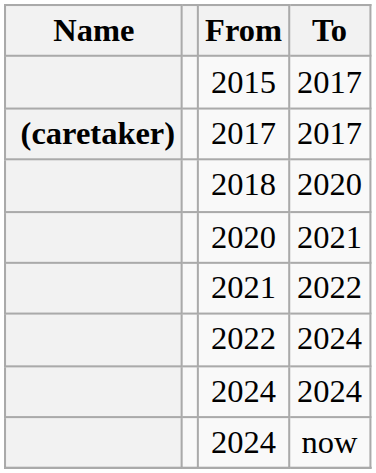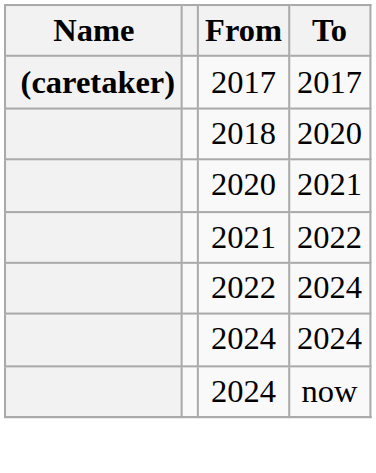 <table class="wikitable sortable " style="text-align: center; font-size: 100%;">
 <tr>
 <th scope=col>Name</th>
 <th scope=col></th>
 <th scope=col>From</th>
 <th scope=col>To</th>
-</tr>
-<tr>
-<th scope=row><br></th>
-<td></td>
-<td>2015</td>
-<td>2017</td>
 </tr>
 <tr>
 <th scope=row> (caretaker)</th>
 <td></td>
 <td>2017</td>
 <td>2017</td>
 </tr>
 <tr>
 <th scope=row></th>
 <td></td>
 <td>2018</td>
 <td>2020</td>
 </tr>
 <tr>
 <th scope=row></th>
 <td></td>
 <td>2020</td>
 <td>2021</td>
 </tr>
 <tr>
 <th scope=row><br></th>
 <td></td>
 <td>2021</td>
 <td>2022</td>
 </tr>
 <tr>
 <th scope=row></th>
 <td></td>
 <td>2022</td>
 <td>2024</td>
 </tr>
 <tr>
 <th scope=row></th>
 <td></td>
 <td>2024</td>
 <td>2024</td>
 </tr>
 <tr>
 <th scope=row></th>
 <td></td>
 <td>2024</td>
 <td>now</td>
 </tr>
 <tr>
 </tr>
 </table>
